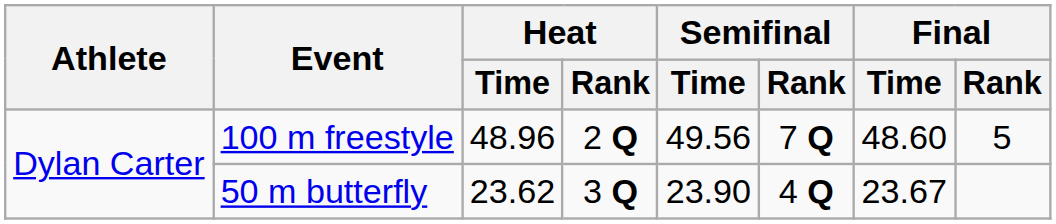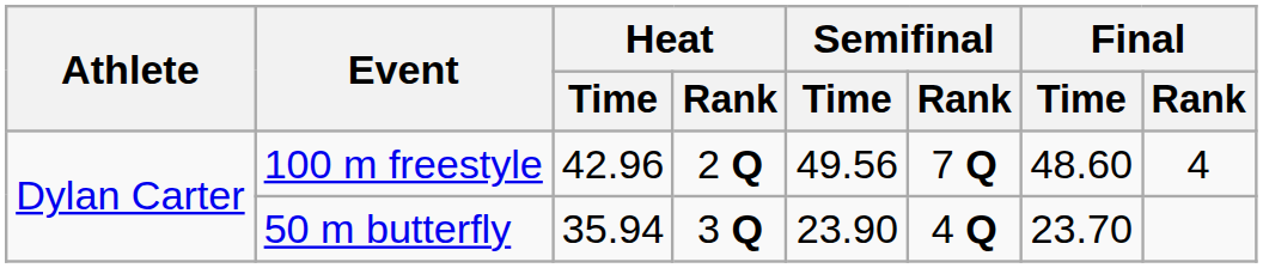 <table class=wikitable style=font-size:90%>
 <tr>
 <th rowspan=2>Athlete</th>
 <th rowspan=2>Event</th>
 <th colspan=2>Heat</th>
 <th colspan=2>Semifinal</th>
 <th colspan=2>Final</th>
 </tr>
 <tr style=font-size:95%>
 <th>Time</th>
 <th>Rank</th>
 <th>Time</th>
 <th>Rank</th>
 <th>Time</th>
 <th>Rank</th>
 </tr>
 <tr align=center>
 <td align=left rowspan=2><a href='#'>Dylan Carter</a></td>
 <td align=left><a href='#'>100 m freestyle</a></td>
-<td>48.96</td>
+<td>42.96</td>
 <td>2 <strong>Q</strong></td>
 <td>49.56</td>
 <td>7 <strong>Q</strong></td>
 <td>48.60</td>
-<td>5</td>
+<td>4</td>
 </tr>
 <tr align=center>
 <td align=left><a href='#'>50 m butterfly</a></td>
-<td>23.62</td>
+<td>35.94</td>
 <td>3 <strong>Q</strong></td>
 <td>23.90</td>
 <td>4 <strong>Q</strong></td>
-<td>23.67</td>
+<td>23.70</td>
 <td></td>
 </tr>
 </table>
